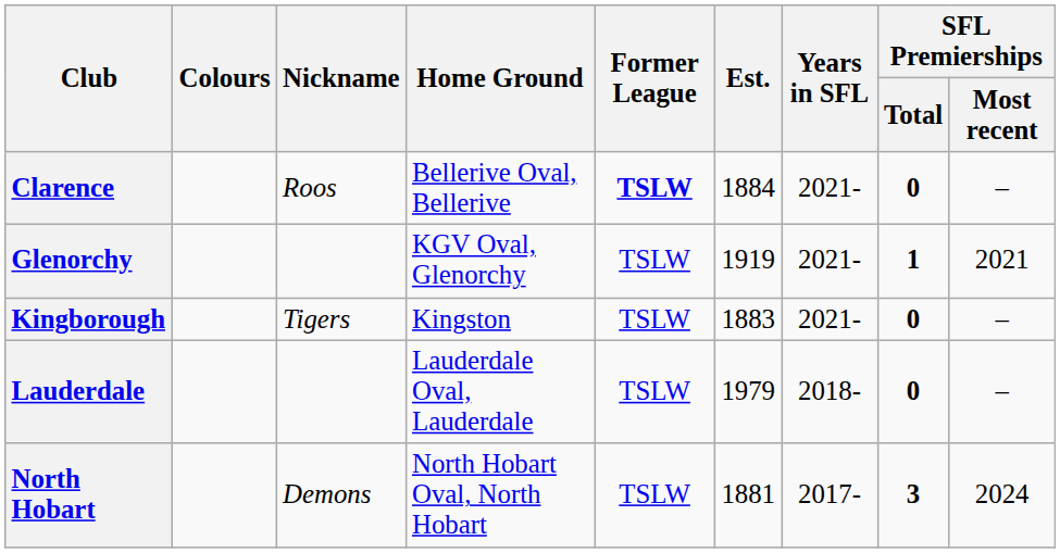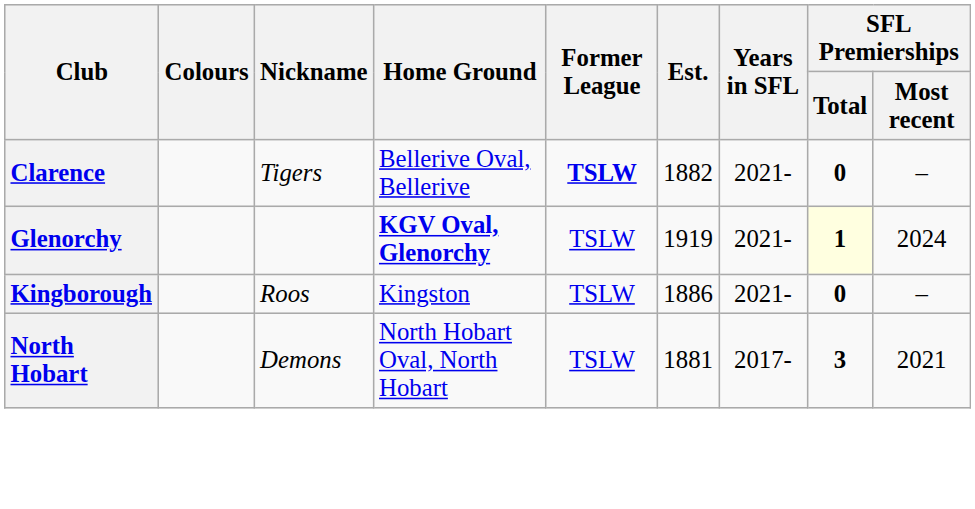 <table class="wikitable sortable" style="text-align:center; width:100%">
 <tr>
 <th rowspan="2">Club</th>
 <th rowspan="2">Colours</th>
 <th rowspan="2">Nickname</th>
 <th rowspan="2">Home Ground</th>
 <th rowspan="2">Former League</th>
 <th rowspan="2">Est.</th>
 <th rowspan="2">Years in SFL</th>
 <th colspan="2">SFL Premierships</th>
 </tr>
 <tr>
 <th>Total</th>
 <th>Most recent</th>
 </tr>
 <tr>
 <th style="text-align:left"><a href='#'>Clarence</a></th>
 <td></td>
-<td align="left"><em>Roos</em></td>
+<td align="left"><em>Tigers</em></td>
 <td align="left"><a href='#'>Bellerive Oval, Bellerive</a></td>
 <td><strong><a href='#'>TSLW</a></strong></td>
-<td align="center">1884</td>
+<td align="center">1882</td>
 <td align="center">2021-</td>
 <td align="center"><strong>0</strong></td>
 <td>–</td>
 </tr>
 <tr>
 <th style="text-align:left"><a href='#'>Glenorchy</a></th>
 <td></td>
 <td align="left"><em></em></td>
-<td align="left"><a href='#'>KGV Oval, Glenorchy</a></td>
+<td align="left"><strong><a href='#'>KGV Oval, Glenorchy</a></strong></td>
 <td><a href='#'>TSLW</a></td>
 <td align="center">1919</td>
 <td align="center">2021-</td>
-<td align="center"><strong>1</strong></td>
-<td>2021</td>
+<td align="center" style="background: lightyellow;"><strong>1</strong></td>
+<td>2024</td>
 </tr>
 <tr>
 <th style="text-align:left"><a href='#'>Kingborough</a></th>
 <td></td>
-<td align="left"><em>Tigers</em></td>
+<td align="left"><em>Roos</em></td>
 <td align="left"> <a href='#'>Kingston</a></td>
 <td><a href='#'>TSLW</a></td>
-<td align="center">1883</td>
+<td align="center">1886</td>
 <td align="center">2021-</td>
-<td align="center"><strong>0</strong></td>
-<td>–</td>
-</tr>
-<tr>
-<th style="text-align:left"><a href='#'>Lauderdale</a></th>
-<td></td>
-<td align="left"><em></em></td>
-<td align="left"><a href='#'>Lauderdale Oval, Lauderdale</a></td>
-<td><a href='#'>TSLW</a></td>
-<td align="center">1979</td>
-<td align="center">2018-</td>
 <td align="center"><strong>0</strong></td>
 <td>–</td>
 </tr>
 <tr>
 <th style="text-align:left"><a href='#'>North Hobart</a></th>
 <td></td>
 <td align="left"><em>Demons</em></td>
 <td align="left"><a href='#'>North Hobart Oval, North Hobart</a></td>
 <td><a href='#'>TSLW</a></td>
 <td align="center">1881</td>
 <td align="center">2017-</td>
 <td align="center"><strong>3</strong></td>
-<td>2024</td>
+<td>2021</td>
 </tr>
 </table>
